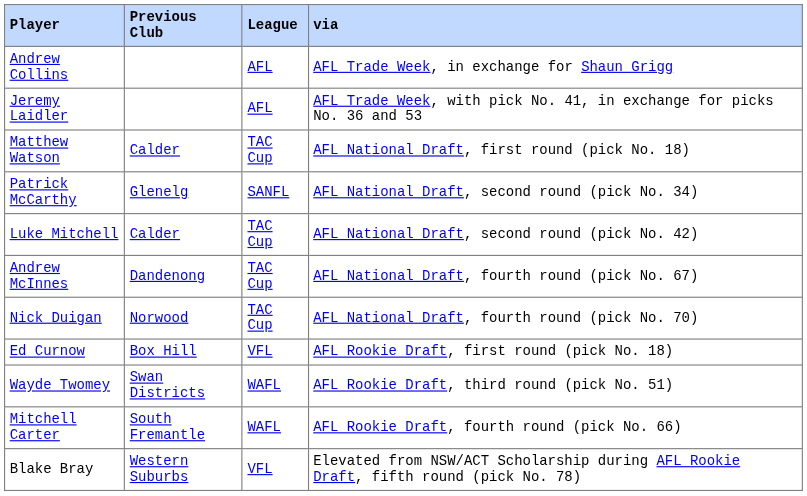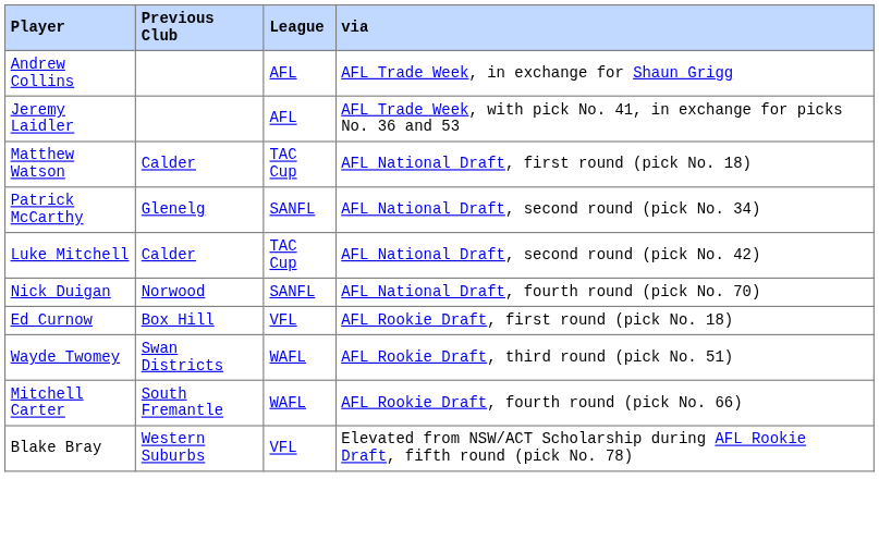 <table border="1" cellpadding="4" cellspacing="0"  style="text-align:left; font-size:95%; border-collapse:collapse; width:80%;">
 <tr style="background:#C1D8FF;">
 <th>Player</th>
 <th>Previous Club</th>
 <th>League</th>
 <th>via</th>
 </tr>
 <tr>
 <td> <a href='#'>Andrew Collins</a></td>
 <td></td>
 <td><a href='#'>AFL</a></td>
 <td><a href='#'>AFL Trade Week</a>, in exchange for <a href='#'>Shaun Grigg</a></td>
 </tr>
 <tr>
 <td> <a href='#'>Jeremy Laidler</a></td>
 <td></td>
 <td><a href='#'>AFL</a></td>
 <td><a href='#'>AFL Trade Week</a>, with pick No. 41, in exchange for picks No. 36 and 53</td>
 </tr>
 <tr>
 <td> <a href='#'>Matthew Watson</a></td>
 <td><a href='#'>Calder</a></td>
 <td><a href='#'>TAC Cup</a></td>
 <td><a href='#'>AFL National Draft</a>, first round (pick No. 18)</td>
 </tr>
 <tr>
 <td> <a href='#'>Patrick McCarthy</a></td>
 <td><a href='#'>Glenelg</a></td>
 <td><a href='#'>SANFL</a></td>
 <td><a href='#'>AFL National Draft</a>, second round (pick No. 34)</td>
 </tr>
 <tr>
 <td> <a href='#'>Luke Mitchell</a></td>
 <td><a href='#'>Calder</a></td>
 <td><a href='#'>TAC Cup</a></td>
 <td><a href='#'>AFL National Draft</a>, second round (pick No. 42)</td>
 </tr>
 <tr>
-<td> <a href='#'>Andrew McInnes</a></td>
-<td><a href='#'>Dandenong</a></td>
-<td><a href='#'>TAC Cup</a></td>
-<td><a href='#'>AFL National Draft</a>, fourth round (pick No. 67)</td>
-</tr>
-<tr>
 <td> <a href='#'>Nick Duigan</a></td>
 <td><a href='#'>Norwood</a></td>
-<td><a href='#'>TAC Cup</a></td>
+<td><a href='#'>SANFL</a></td>
 <td><a href='#'>AFL National Draft</a>, fourth round (pick No. 70)</td>
 </tr>
 <tr>
 <td> <a href='#'>Ed Curnow</a></td>
 <td><a href='#'>Box Hill</a></td>
 <td><a href='#'>VFL</a></td>
 <td><a href='#'>AFL Rookie Draft</a>, first round (pick No. 18)</td>
 </tr>
 <tr>
 <td> <a href='#'>Wayde Twomey</a></td>
 <td><a href='#'>Swan Districts</a></td>
 <td><a href='#'>WAFL</a></td>
 <td><a href='#'>AFL Rookie Draft</a>, third round (pick No. 51)</td>
 </tr>
 <tr>
 <td> <a href='#'>Mitchell Carter</a></td>
 <td><a href='#'>South Fremantle</a></td>
 <td><a href='#'>WAFL</a></td>
 <td><a href='#'>AFL Rookie Draft</a>, fourth round (pick No. 66)</td>
 </tr>
 <tr>
 <td> Blake Bray</td>
 <td><a href='#'>Western Suburbs</a></td>
 <td><a href='#'>VFL</a></td>
 <td>Elevated from NSW/ACT Scholarship during <a href='#'>AFL Rookie Draft</a>, fifth round (pick No. 78)</td>
 </tr>
 </table>
